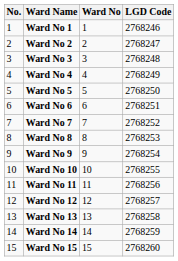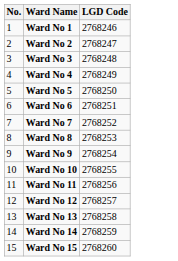 <table class="wikitable">
 <tr>
 <th>No.</th>
 <th>Ward Name</th>
-<th>Ward No</th>
 <th>LGD Code</th>
 </tr>
 <tr>
 <td>1</td>
 <td><strong>Ward No 1</strong></td>
-<td>1</td>
 <td>2768246</td>
 </tr>
 <tr>
 <td>2</td>
 <td><strong>Ward No 2</strong></td>
-<td>2</td>
 <td>2768247</td>
 </tr>
 <tr>
 <td>3</td>
 <td><strong>Ward No 3</strong></td>
-<td>3</td>
 <td>2768248</td>
 </tr>
 <tr>
 <td>4</td>
 <td><strong>Ward No 4</strong></td>
-<td>4</td>
 <td>2768249</td>
 </tr>
 <tr>
 <td>5</td>
 <td><strong>Ward No 5</strong></td>
-<td>5</td>
 <td>2768250</td>
 </tr>
 <tr>
 <td>6</td>
 <td><strong>Ward No 6</strong></td>
-<td>6</td>
 <td>2768251</td>
 </tr>
 <tr>
 <td>7</td>
 <td><strong>Ward No 7</strong></td>
-<td>7</td>
 <td>2768252</td>
 </tr>
 <tr>
 <td>8</td>
 <td><strong>Ward No 8</strong></td>
-<td>8</td>
 <td>2768253</td>
 </tr>
 <tr>
 <td>9</td>
 <td><strong>Ward No 9</strong></td>
-<td>9</td>
 <td>2768254</td>
 </tr>
 <tr>
 <td>10</td>
 <td><strong>Ward No 10</strong></td>
-<td>10</td>
 <td>2768255</td>
 </tr>
 <tr>
 <td>11</td>
 <td><strong>Ward No 11</strong></td>
-<td>11</td>
 <td>2768256</td>
 </tr>
 <tr>
 <td>12</td>
 <td><strong>Ward No 12</strong></td>
-<td>12</td>
 <td>2768257</td>
 </tr>
 <tr>
 <td>13</td>
 <td><strong>Ward No 13</strong></td>
-<td>13</td>
 <td>2768258</td>
 </tr>
 <tr>
 <td>14</td>
 <td><strong>Ward No 14</strong></td>
-<td>14</td>
 <td>2768259</td>
 </tr>
 <tr>
 <td>15</td>
 <td><strong>Ward No 15</strong></td>
-<td>15</td>
 <td>2768260</td>
 </tr>
 </table>
